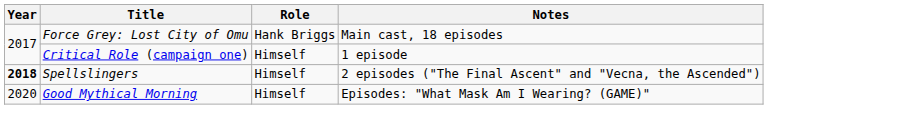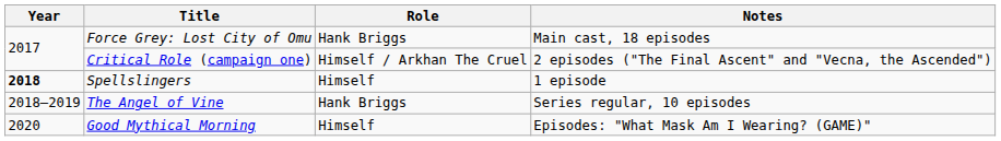 <table class="wikitable sortable">
 <tr>
 <th>Year</th>
 <th>Title</th>
 <th>Role</th>
 <th class="unsortable">Notes</th>
 </tr>
 <tr>
 <td rowspan="2">2017</td>
 <td><em>Force Grey: Lost City of Omu</em></td>
 <td>Hank Briggs</td>
 <td>Main cast, 18 episodes</td>
 </tr>
 <tr>
 <td><em><a href='#'>Critical Role</a></em> (<a href='#'>campaign one</a>)</td>
-<td>Himself</td>
-<td>1 episode</td>
+<td>Himself / Arkhan The Cruel</td>
+<td>2 episodes ("The Final Ascent" and "Vecna, the Ascended")</td>
 </tr>
 <tr>
 <td><strong>2018</strong></td>
 <td><em>Spellslingers</em></td>
 <td>Himself</td>
-<td>2 episodes ("The Final Ascent" and "Vecna, the Ascended")</td>
+<td>1 episode</td>
+</tr>
+<tr>
+<td>2018–2019</td>
+<td><em><a href='#'>The Angel of Vine</a></em></td>
+<td>Hank Briggs</td>
+<td>Series regular, 10 episodes</td>
 </tr>
 <tr>
 <td>2020</td>
 <td><em><a href='#'>Good Mythical Morning</a></em></td>
 <td>Himself</td>
 <td>Episodes: "What Mask Am I Wearing? (GAME)"</td>
 </tr>
 </table>
